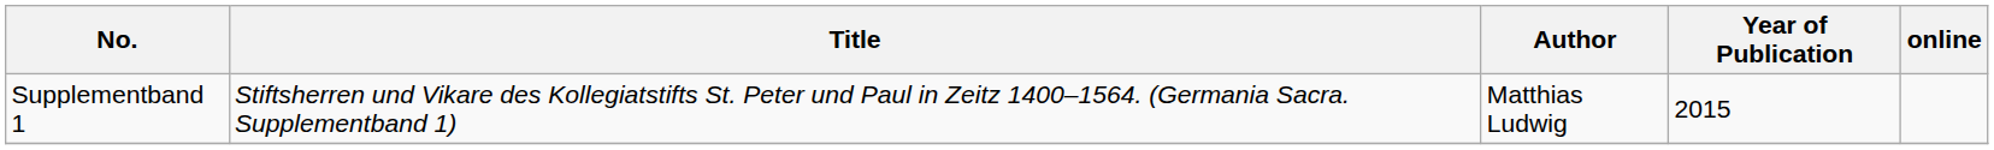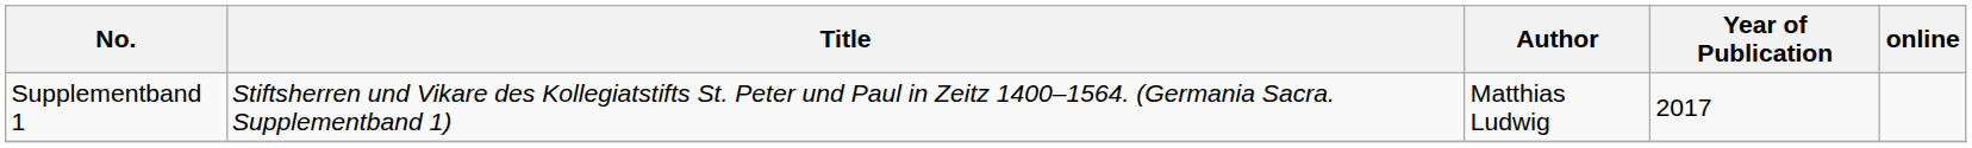 <table class="wikitable sortable">
 <tr>
 <th>No.</th>
 <th>Title</th>
 <th>Author</th>
 <th>Year of Publication</th>
 <th class="unsortable">online</th>
 </tr>
 <tr>
 <td data-sort-value="SB 1">Supplementband 1</td>
 <td><em>Stiftsherren und Vikare des Kollegiatstifts St. Peter und Paul in Zeitz 1400–1564. (Germania Sacra. Supplementband 1)</em></td>
 <td>Matthias Ludwig</td>
-<td>2015</td>
+<td>2017</td>
 <td></td>
 </tr>
 <tr>
 </tr>
 </table>
